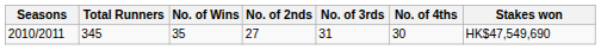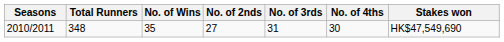 <table class="wikitable sortable" style="font-size:90%;">
 <tr>
 <th width="80px">Seasons</th>
 <th width="100px">Total Runners</th>
 <th width="80px">No. of Wins</th>
 <th width="80px">No. of 2nds</th>
 <th width="80px">No. of 3rds</th>
 <th width="80px">No. of 4ths</th>
 <th width="150px">Stakes won</th>
 </tr>
 <tr>
 <td>2010/2011</td>
-<td>345</td>
+<td>348</td>
 <td>35</td>
 <td>27</td>
 <td>31</td>
 <td>30</td>
 <td>HK$47,549,690</td>
 </tr>
 </table>
